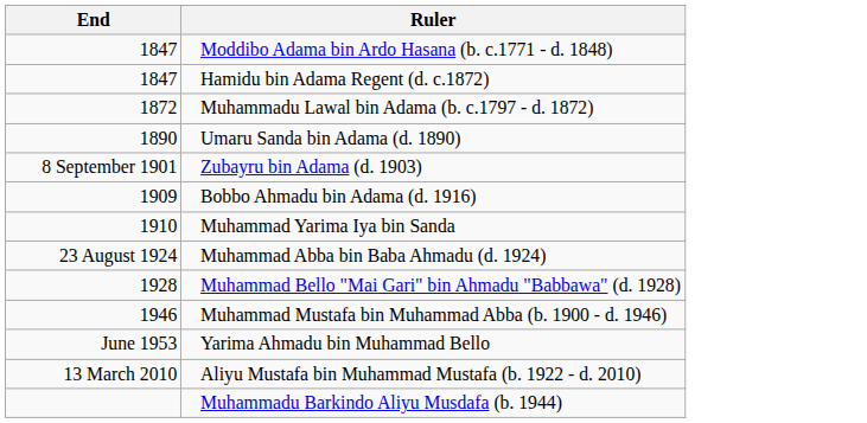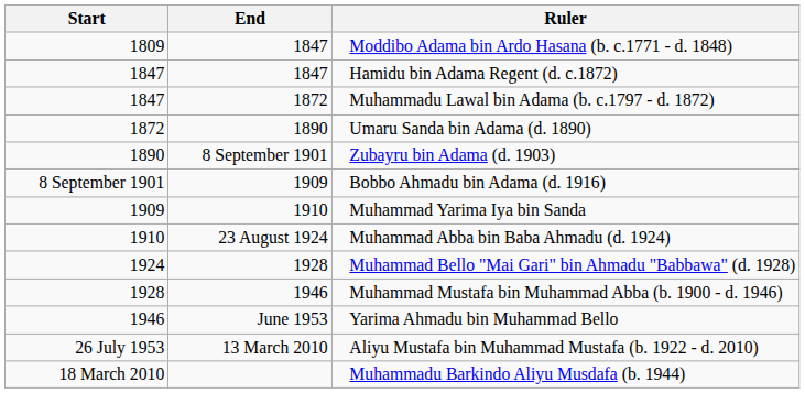 <table class="wikitable" style="text-align:right;">
 <tr>
+<th style="width:9em;">Start</th>
 <th style="width:9em;">End</th>
 <th>Ruler</th>
 </tr>
 <tr>
+<td>1809</td>
 <td>1847</td>
 <td style="text-align:left;padding-left:1em;"><a href='#'>Moddibo Adama bin Ardo Hasana</a> (b. c.1771 - d. 1848)</td>
 </tr>
 <tr>
 <td>1847</td>
+<td>1847</td>
 <td style="text-align:left;padding-left:1em;">Hamidu bin Adama Regent (d. c.1872)</td>
 </tr>
 <tr>
+<td>1847</td>
 <td>1872</td>
 <td style="text-align:left;padding-left:1em;">Muhammadu Lawal bin Adama (b. c.1797 - d. 1872)</td>
 </tr>
 <tr>
+<td>1872</td>
 <td>1890</td>
 <td style="text-align:left;padding-left:1em;">Umaru Sanda bin Adama (d. 1890)</td>
 </tr>
 <tr>
+<td>1890</td>
 <td>8 September 1901</td>
 <td style="text-align:left;padding-left:1em;"><a href='#'>Zubayru bin Adama</a> (d. 1903)</td>
 </tr>
 <tr>
+<td>8 September 1901</td>
 <td>1909</td>
 <td style="text-align:left;padding-left:1em;">Bobbo Ahmadu bin Adama (d. 1916)</td>
 </tr>
 <tr>
+<td>1909</td>
 <td>1910</td>
 <td style="text-align:left;padding-left:1em;">Muhammad Yarima Iya bin Sanda</td>
 </tr>
 <tr>
+<td>1910</td>
 <td>23 August 1924</td>
 <td style="text-align:left;padding-left:1em;">Muhammad Abba bin Baba Ahmadu (d. 1924)</td>
 </tr>
 <tr>
+<td>1924</td>
 <td>1928</td>
 <td style="text-align:left;padding-left:1em;"><a href='#'>Muhammad Bello "Mai Gari" bin Ahmadu "Babbawa"</a> (d. 1928)</td>
 </tr>
 <tr>
+<td>1928</td>
 <td>1946</td>
 <td style="text-align:left;padding-left:1em;">Muhammad Mustafa bin Muhammad Abba (b. 1900 - d. 1946)</td>
 </tr>
 <tr>
+<td>1946</td>
 <td>June 1953</td>
 <td style="text-align:left;padding-left:1em;">Yarima Ahmadu bin Muhammad Bello</td>
 </tr>
 <tr>
+<td>26 July 1953</td>
 <td>13 March 2010</td>
 <td style="text-align:left;padding-left:1em;">Aliyu Mustafa bin Muhammad Mustafa (b. 1922 - d. 2010)</td>
 </tr>
 <tr>
+<td>18 March 2010</td>
 <td></td>
 <td style="text-align:left;padding-left:1em;"><a href='#'>Muhammadu Barkindo Aliyu Musdafa</a> (b. 1944)</td>
 </tr>
 </table>
